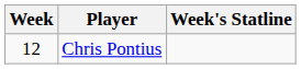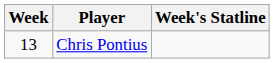 <table class=wikitable>
 <tr>
 <th>Week</th>
 <th>Player</th>
 <th>Week's Statline</th>
 </tr>
 <tr>
-<td align=center>12</td>
+<td align=center>13</td>
 <td> <a href='#'>Chris Pontius</a></td>
 <td> </td>
 </tr>
 </table>
